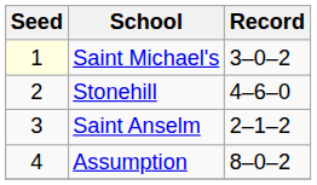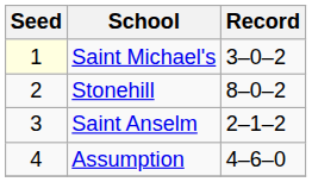 <table class="wikitable">
 <tr>
 <th>Seed</th>
 <th>School</th>
 <th>Record</th>
 </tr>
 <tr>
 <td align=center style="background: lightyellow;">1</td>
 <td><a href='#'>Saint Michael's</a></td>
 <td>3–0–2</td>
 </tr>
 <tr>
 <td align=center>2</td>
 <td><a href='#'>Stonehill</a></td>
-<td>4–6–0</td>
+<td>8–0–2</td>
 </tr>
 <tr>
 <td align=center>3</td>
 <td><a href='#'>Saint Anselm</a></td>
 <td>2–1–2</td>
 </tr>
 <tr>
 <td align=center>4</td>
 <td><a href='#'>Assumption</a></td>
-<td>8–0–2</td>
+<td>4–6–0</td>
 </tr>
 <tr>
 </tr>
 </table>
